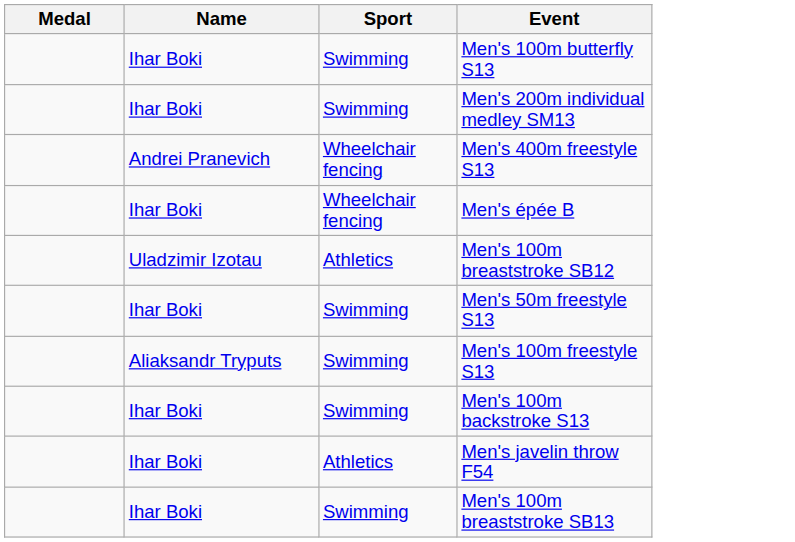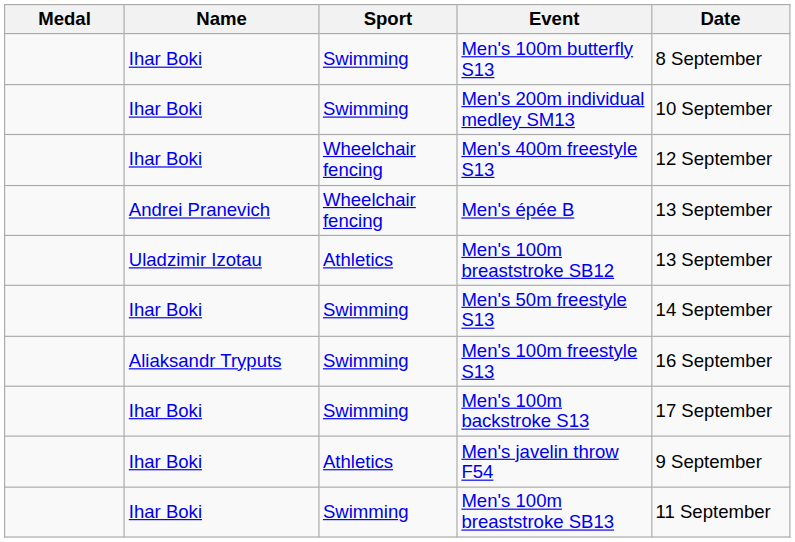 <table class="wikitable sortable" style:"font-size:95%">
 <tr>
 <th style="width:6em">Medal</th>
 <th style="width:10em">Name</th>
 <th style="width:7em">Sport</th>
 <th style="width:10em">Event</th>
+<th style=width:7em>Date</th>
 </tr>
 <tr>
 <td></td>
 <td><a href='#'>Ihar Boki</a></td>
 <td><a href='#'>Swimming</a></td>
 <td><a href='#'>Men's 100m butterfly S13</a></td>
+<td>8 September</td>
 </tr>
 <tr>
 <td></td>
 <td><a href='#'>Ihar Boki</a></td>
 <td><a href='#'>Swimming</a></td>
 <td><a href='#'>Men's 200m individual medley SM13</a></td>
+<td>10 September</td>
+</tr>
+<tr>
+<td></td>
+<td><a href='#'>Ihar Boki</a></td>
+<td><a href='#'>Wheelchair fencing</a></td>
+<td><a href='#'>Men's 400m freestyle S13</a></td>
+<td>12 September</td>
 </tr>
 <tr>
 <td></td>
 <td><a href='#'>Andrei Pranevich</a></td>
 <td><a href='#'>Wheelchair fencing</a></td>
-<td><a href='#'>Men's 400m freestyle S13</a></td>
-</tr>
-<tr>
-<td></td>
-<td><a href='#'>Ihar Boki</a></td>
-<td><a href='#'>Wheelchair fencing</a></td>
 <td><a href='#'>Men's épée B</a></td>
+<td>13 September</td>
 </tr>
 <tr>
 <td></td>
 <td><a href='#'>Uladzimir Izotau</a></td>
 <td><a href='#'>Athletics</a></td>
 <td><a href='#'>Men's 100m breaststroke SB12</a></td>
+<td>13 September</td>
 </tr>
 <tr>
 <td></td>
 <td><a href='#'>Ihar Boki</a></td>
 <td><a href='#'>Swimming</a></td>
 <td><a href='#'>Men's 50m freestyle S13</a></td>
+<td>14 September</td>
 </tr>
 <tr>
 <td></td>
 <td><a href='#'>Aliaksandr Tryputs</a></td>
 <td><a href='#'>Swimming</a></td>
 <td><a href='#'>Men's 100m freestyle S13</a></td>
+<td>16 September</td>
 </tr>
 <tr>
 <td></td>
 <td><a href='#'>Ihar Boki</a></td>
 <td><a href='#'>Swimming</a></td>
 <td><a href='#'>Men's 100m backstroke S13</a></td>
+<td>17 September</td>
 </tr>
 <tr>
 <td></td>
 <td><a href='#'>Ihar Boki</a></td>
 <td><a href='#'>Athletics</a></td>
 <td><a href='#'>Men's javelin throw F54</a></td>
+<td>9 September</td>
 </tr>
 <tr>
 <td></td>
 <td><a href='#'>Ihar Boki</a></td>
 <td><a href='#'>Swimming</a></td>
 <td><a href='#'>Men's 100m breaststroke SB13</a></td>
+<td>11 September</td>
 </tr>
 </table>
